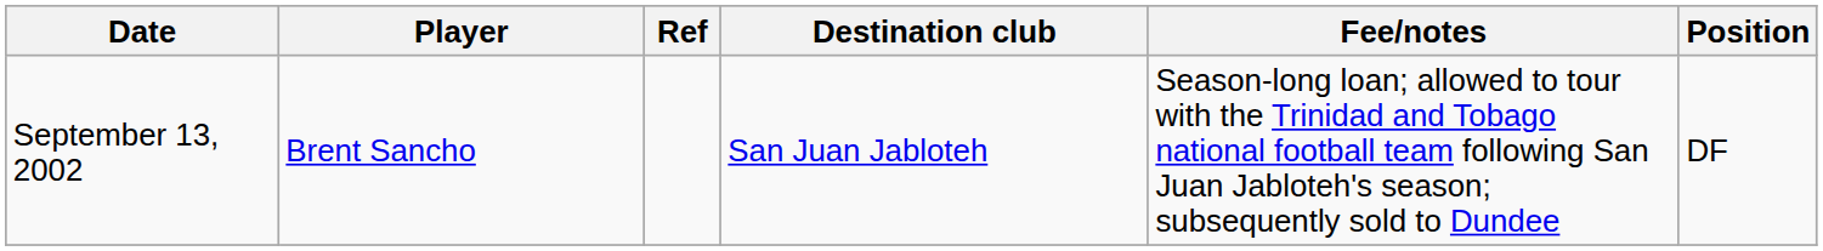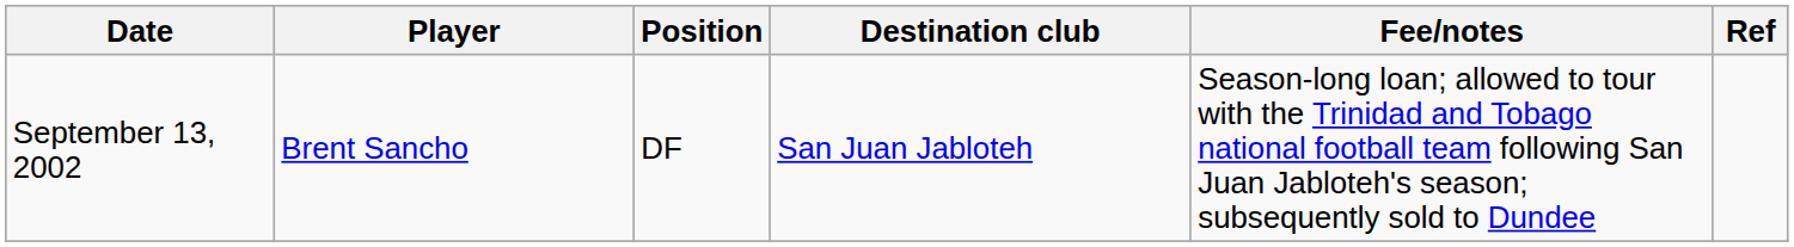 <table class="wikitable" style="font-size:95%;">
 <tr>
 <th width=125px>Date</th>
 <th width=170px>Player</th>
-<th width=30px>Ref</th>
+<th width=50px>Position</th>
 <th width=200px>Destination club</th>
 <th width=250px>Fee/notes</th>
-<th width=50px>Position</th>
+<th width=30px>Ref</th>
 </tr>
 <tr>
 <td>September 13, 2002</td>
 <td> <a href='#'>Brent Sancho</a></td>
-<td></td>
+<td>DF</td>
 <td> <a href='#'>San Juan Jabloteh</a></td>
 <td>Season-long loan; allowed to tour with the <a href='#'>Trinidad and Tobago national football team</a> following San Juan Jabloteh's season; subsequently sold to <a href='#'>Dundee</a></td>
-<td>DF</td>
+<td></td>
 </tr>
 </table>
